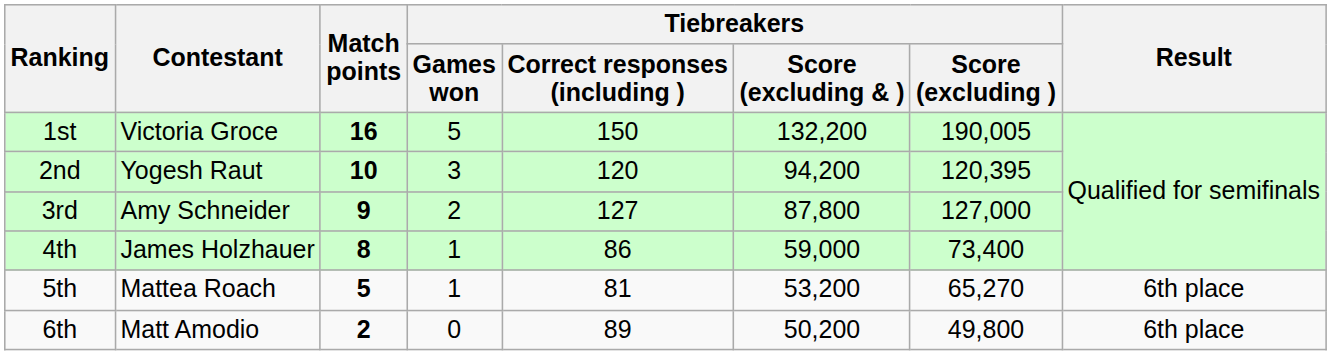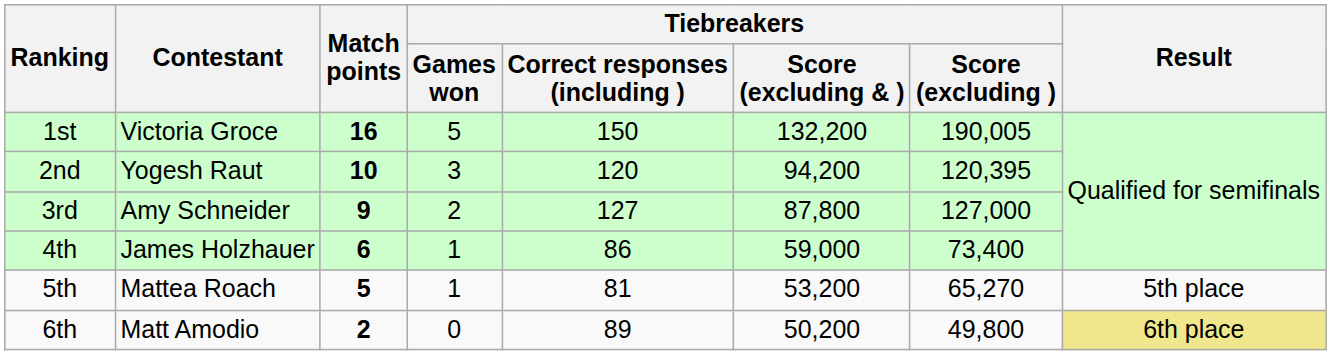 <table class="wikitable" style="text-align: center;">
 <tr>
 <th rowspan="2">Ranking</th>
 <th rowspan="2">Contestant</th>
 <th rowspan="2">Match<br>points</th>
 <th colspan="4">Tiebreakers</th>
 <th rowspan="2">Result</th>
 </tr>
 <tr>
 <th>Games<br>won</th>
 <th>Correct responses<br>(including )</th>
 <th>Score<br>(excluding  & )</th>
 <th>Score<br>(excluding )</th>
 </tr>
 <tr style="background:#ccffcc">
 <td>1st</td>
 <td style="text-align:left;">Victoria Groce</td>
 <td><strong>16</strong></td>
 <td>5</td>
 <td>150</td>
 <td>132,200</td>
 <td>190,005</td>
 <td rowspan=4>Qualified for semifinals</td>
 </tr>
 <tr style="background:#ccffcc">
 <td>2nd</td>
 <td style="text-align:left;">Yogesh Raut</td>
 <td><strong>10</strong></td>
 <td>3</td>
 <td>120</td>
 <td>94,200</td>
 <td>120,395</td>
 </tr>
 <tr style="background:#ccffcc">
 <td>3rd</td>
 <td style="text-align:left;">Amy Schneider</td>
 <td><strong>9</strong></td>
 <td>2</td>
 <td>127</td>
 <td>87,800</td>
 <td>127,000</td>
 </tr>
 <tr style="background:#ccffcc">
 <td>4th</td>
 <td style="text-align:left;">James Holzhauer</td>
-<td><strong>8</strong></td>
+<td><strong>6</strong></td>
 <td>1</td>
 <td>86</td>
 <td>59,000</td>
 <td>73,400</td>
 </tr>
 <tr>
 <td>5th</td>
 <td style="text-align:left;">Mattea Roach</td>
 <td><strong>5</strong></td>
 <td>1</td>
 <td>81</td>
 <td>53,200</td>
 <td>65,270</td>
-<td>6th place</td>
+<td>5th place</td>
 </tr>
 <tr>
 <td>6th</td>
 <td style="text-align:left;">Matt Amodio</td>
 <td><strong>2</strong></td>
 <td>0</td>
 <td>89</td>
 <td>50,200</td>
 <td>49,800</td>
-<td>6th place</td>
+<td style="background: khaki;">6th place</td>
 </tr>
 </table>
